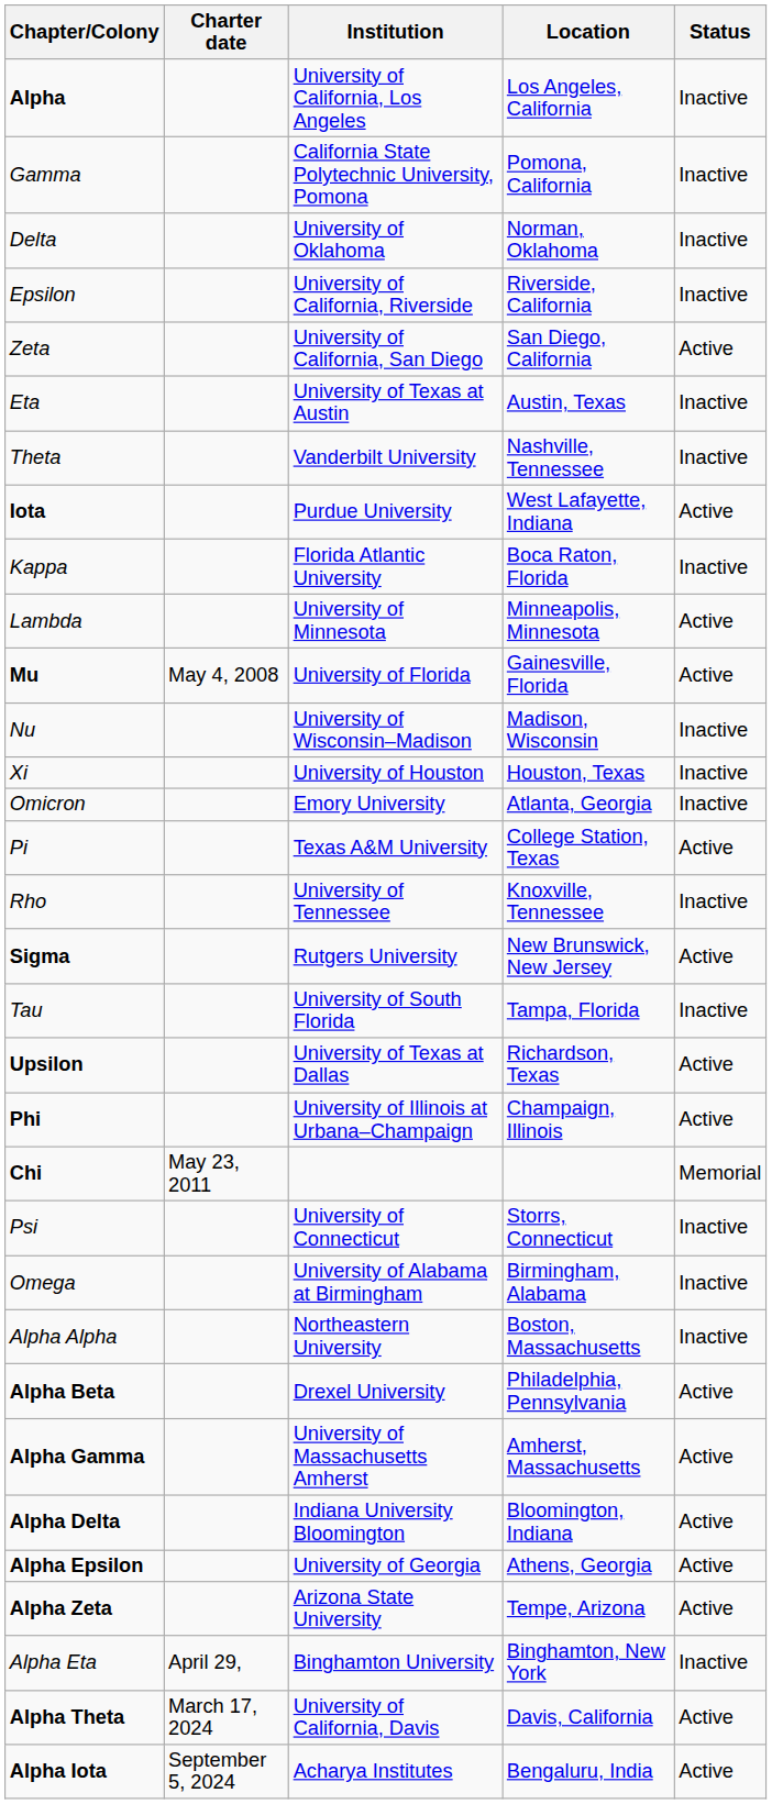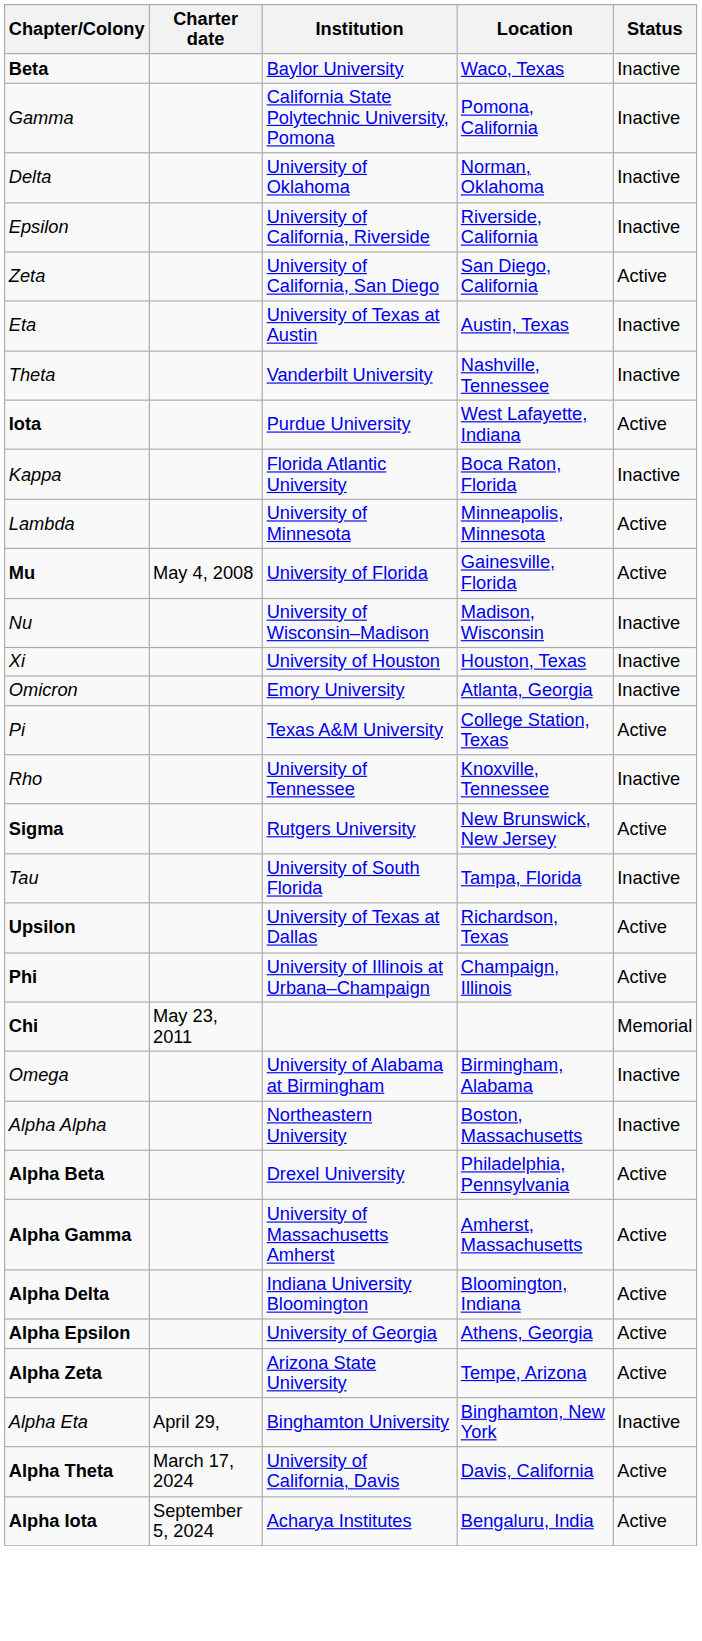 <table class="wikitable sortable">
 <tr>
 <th>Chapter/Colony</th>
 <th>Charter date</th>
 <th>Institution</th>
 <th>Location</th>
 <th>Status</th>
 </tr>
 <tr>
-<td><strong>Alpha</strong></td>
+<td><strong>Beta</strong></td>
 <td></td>
-<td><a href='#'>University of California, Los Angeles</a></td>
-<td><a href='#'>Los Angeles, California</a></td>
+<td><a href='#'>Baylor University</a></td>
+<td><a href='#'>Waco, Texas</a></td>
 <td>Inactive</td>
 </tr>
 <tr>
 <td><em>Gamma</em></td>
 <td></td>
 <td><a href='#'>California State Polytechnic University, Pomona</a></td>
 <td><a href='#'>Pomona, California</a></td>
 <td>Inactive</td>
 </tr>
 <tr>
 <td><em>Delta</em></td>
 <td></td>
 <td><a href='#'>University of Oklahoma</a></td>
 <td><a href='#'>Norman, Oklahoma</a></td>
 <td>Inactive</td>
 </tr>
 <tr>
 <td><em>Epsilon</em></td>
 <td></td>
 <td><a href='#'>University of California, Riverside</a></td>
 <td><a href='#'>Riverside, California</a></td>
 <td>Inactive</td>
 </tr>
 <tr>
 <td><em>Ζeta</em></td>
 <td></td>
 <td><a href='#'>University of California, San Diego</a></td>
 <td><a href='#'>San Diego, California</a></td>
 <td>Active</td>
 </tr>
 <tr>
 <td><em>Eta</em></td>
 <td></td>
 <td><a href='#'>University of Texas at Austin</a></td>
 <td><a href='#'>Austin, Texas</a></td>
 <td>Inactive</td>
 </tr>
 <tr>
 <td><em>Theta</em></td>
 <td></td>
 <td><a href='#'>Vanderbilt University</a></td>
 <td><a href='#'>Nashville, Tennessee</a></td>
 <td>Inactive</td>
 </tr>
 <tr>
 <td><strong>Iota</strong></td>
 <td></td>
 <td><a href='#'>Purdue University</a></td>
 <td><a href='#'>West Lafayette, Indiana</a></td>
 <td>Active</td>
 </tr>
 <tr>
 <td><em>Kappa</em></td>
 <td></td>
 <td><a href='#'>Florida Atlantic University</a></td>
 <td><a href='#'>Boca Raton, Florida</a></td>
 <td>Inactive</td>
 </tr>
 <tr>
 <td><em>Lambda</em></td>
 <td></td>
 <td><a href='#'>University of Minnesota</a></td>
 <td><a href='#'>Minneapolis, Minnesota</a></td>
 <td>Active</td>
 </tr>
 <tr>
 <td><strong>Mu</strong></td>
 <td>May 4, 2008</td>
 <td><a href='#'>University of Florida</a></td>
 <td><a href='#'>Gainesville, Florida</a></td>
 <td>Active</td>
 </tr>
 <tr>
 <td><em>Nu</em></td>
 <td></td>
 <td><a href='#'>University of Wisconsin–Madison</a></td>
 <td><a href='#'>Madison, Wisconsin</a></td>
 <td>Inactive</td>
 </tr>
 <tr>
 <td><em>Xi</em></td>
 <td></td>
 <td><a href='#'>University of Houston</a></td>
 <td><a href='#'>Houston, Texas</a></td>
 <td>Inactive</td>
 </tr>
 <tr>
 <td><em>Omicron</em></td>
 <td></td>
 <td><a href='#'>Emory University</a></td>
 <td><a href='#'>Atlanta, Georgia</a></td>
 <td>Inactive</td>
 </tr>
 <tr>
 <td><em>Pi</em></td>
 <td></td>
 <td><a href='#'>Texas A&M University</a></td>
 <td><a href='#'>College Station, Texas</a></td>
 <td>Active</td>
 </tr>
 <tr>
 <td><em>Rho</em></td>
 <td></td>
 <td><a href='#'>University of Tennessee</a></td>
 <td><a href='#'>Knoxville, Tennessee</a></td>
 <td>Inactive</td>
 </tr>
 <tr>
 <td><strong>Sigma</strong></td>
 <td></td>
 <td><a href='#'>Rutgers University</a></td>
 <td><a href='#'>New Brunswick, New Jersey</a></td>
 <td>Active</td>
 </tr>
 <tr>
 <td><em>Tau</em></td>
 <td></td>
 <td><a href='#'>University of South Florida</a></td>
 <td><a href='#'>Tampa, Florida</a></td>
 <td>Inactive</td>
 </tr>
 <tr>
 <td><strong>Upsilon</strong></td>
 <td></td>
 <td><a href='#'>University of Texas at Dallas</a></td>
 <td><a href='#'>Richardson, Texas</a></td>
 <td>Active</td>
 </tr>
 <tr>
 <td><strong>Phi</strong></td>
 <td></td>
 <td><a href='#'>University of Illinois at Urbana–Champaign</a></td>
 <td><a href='#'>Champaign, Illinois</a></td>
 <td>Active</td>
 </tr>
 <tr>
 <td><strong>Chi</strong></td>
 <td>May 23, 2011</td>
 <td></td>
 <td></td>
 <td>Memorial</td>
 </tr>
 <tr>
-<td><em>Psi</em></td>
-<td></td>
-<td><a href='#'>University of Connecticut</a></td>
-<td><a href='#'>Storrs, Connecticut</a></td>
-<td>Inactive</td>
-</tr>
-<tr>
 <td><em>Omega</em></td>
 <td></td>
 <td><a href='#'>University of Alabama at Birmingham</a></td>
 <td><a href='#'>Birmingham, Alabama</a></td>
 <td>Inactive</td>
 </tr>
 <tr>
 <td><em>Alpha Alpha</em></td>
 <td></td>
 <td><a href='#'>Northeastern University</a></td>
 <td><a href='#'>Boston, Massachusetts</a></td>
 <td>Inactive</td>
 </tr>
 <tr>
 <td><strong>Alpha Beta</strong></td>
 <td></td>
 <td><a href='#'>Drexel University</a></td>
 <td><a href='#'>Philadelphia, Pennsylvania</a></td>
 <td>Active</td>
 </tr>
 <tr>
 <td><strong>Alpha Gamma</strong></td>
 <td></td>
 <td><a href='#'>University of Massachusetts Amherst</a></td>
 <td><a href='#'>Amherst, Massachusetts</a></td>
 <td>Active</td>
 </tr>
 <tr>
 <td><strong>Alpha Delta</strong></td>
 <td></td>
 <td><a href='#'>Indiana University Bloomington</a></td>
 <td><a href='#'>Bloomington, Indiana</a></td>
 <td>Active</td>
 </tr>
 <tr>
 <td><strong>Alpha Epsilon</strong></td>
 <td></td>
 <td><a href='#'>University of Georgia</a></td>
 <td><a href='#'>Athens, Georgia</a></td>
 <td>Active</td>
 </tr>
 <tr>
 <td><strong>Alpha Zeta</strong></td>
 <td></td>
 <td><a href='#'>Arizona State University</a></td>
 <td><a href='#'>Tempe, Arizona</a></td>
 <td>Active</td>
 </tr>
 <tr>
 <td><em>Alpha Eta</em></td>
 <td>April 29, </td>
 <td><a href='#'>Binghamton University</a></td>
 <td><a href='#'>Binghamton, New York</a></td>
 <td>Inactive</td>
 </tr>
 <tr>
 <td><strong>Alpha Theta</strong></td>
 <td>March 17, 2024</td>
 <td><a href='#'>University of California, Davis</a></td>
 <td><a href='#'>Davis, California</a></td>
 <td>Active</td>
 </tr>
 <tr>
 <td><strong>Alpha Iota</strong></td>
 <td>September 5, 2024</td>
 <td><a href='#'>Acharya Institutes</a></td>
 <td><a href='#'>Bengaluru, India</a></td>
 <td>Active</td>
 </tr>
 </table>
